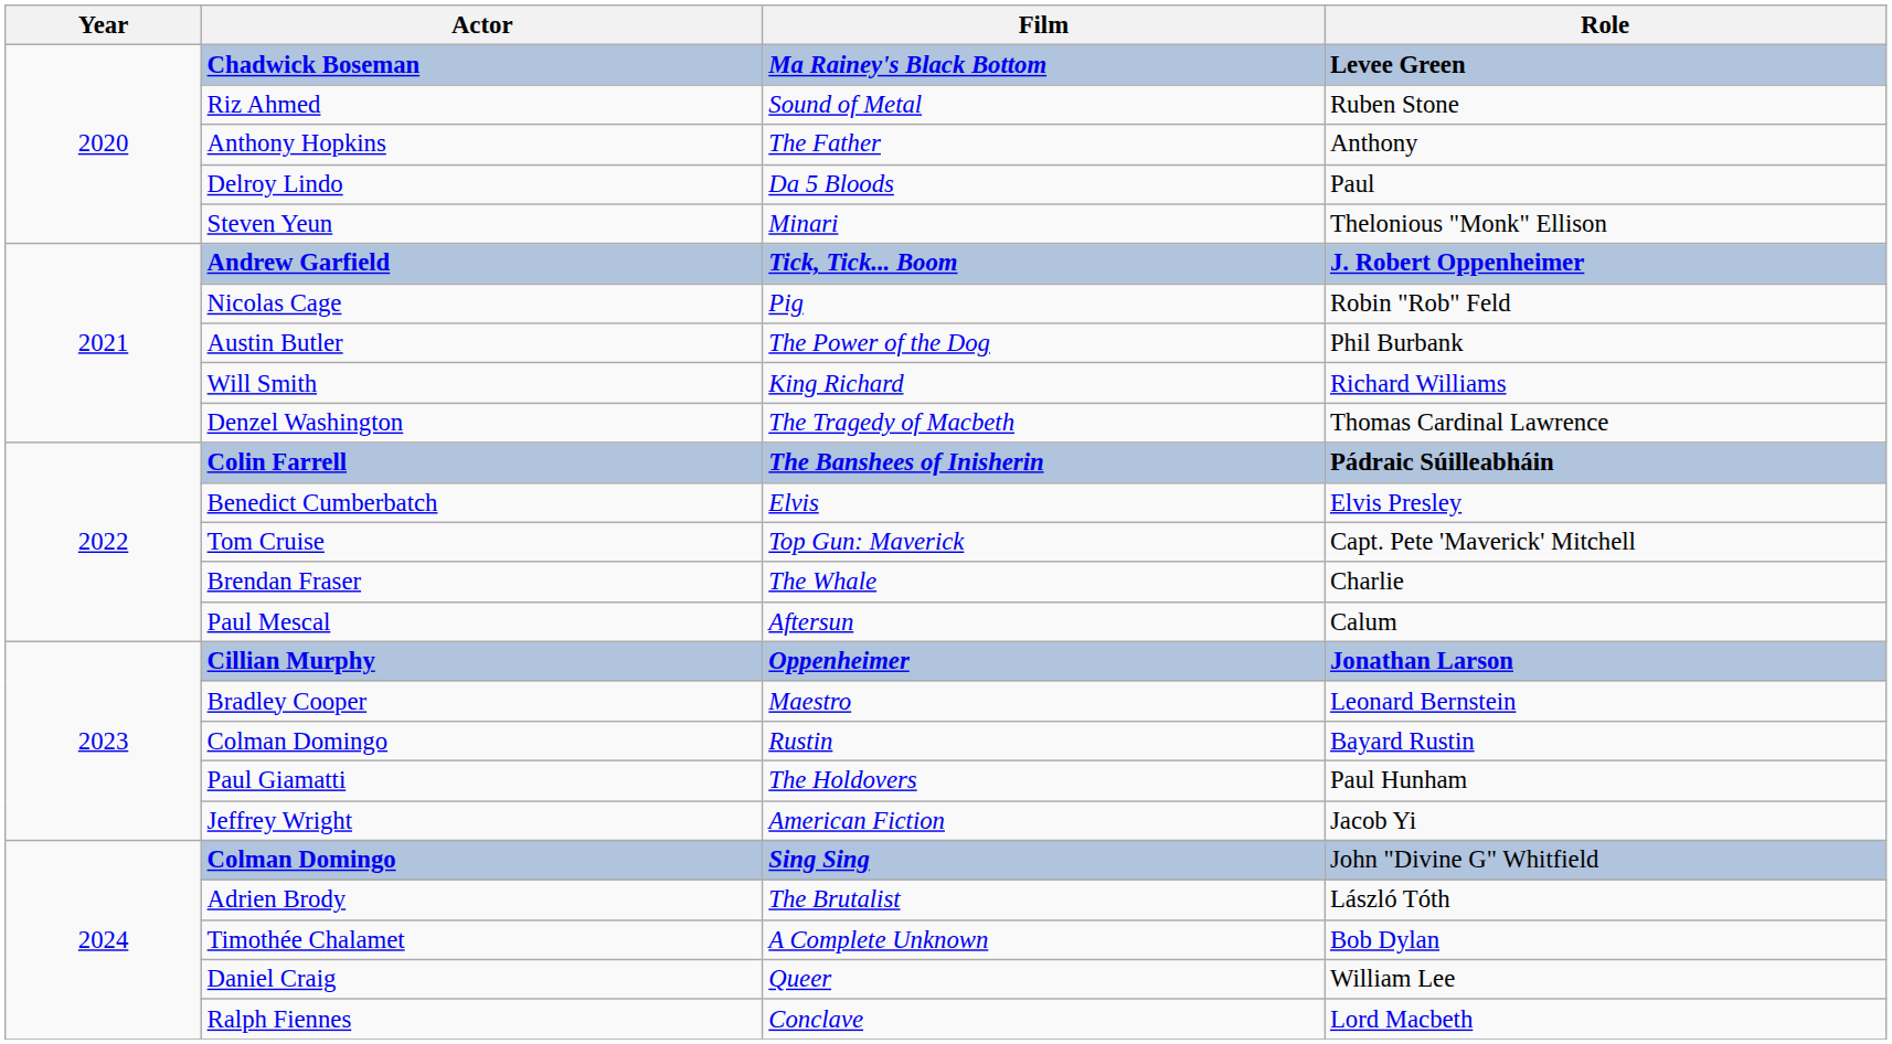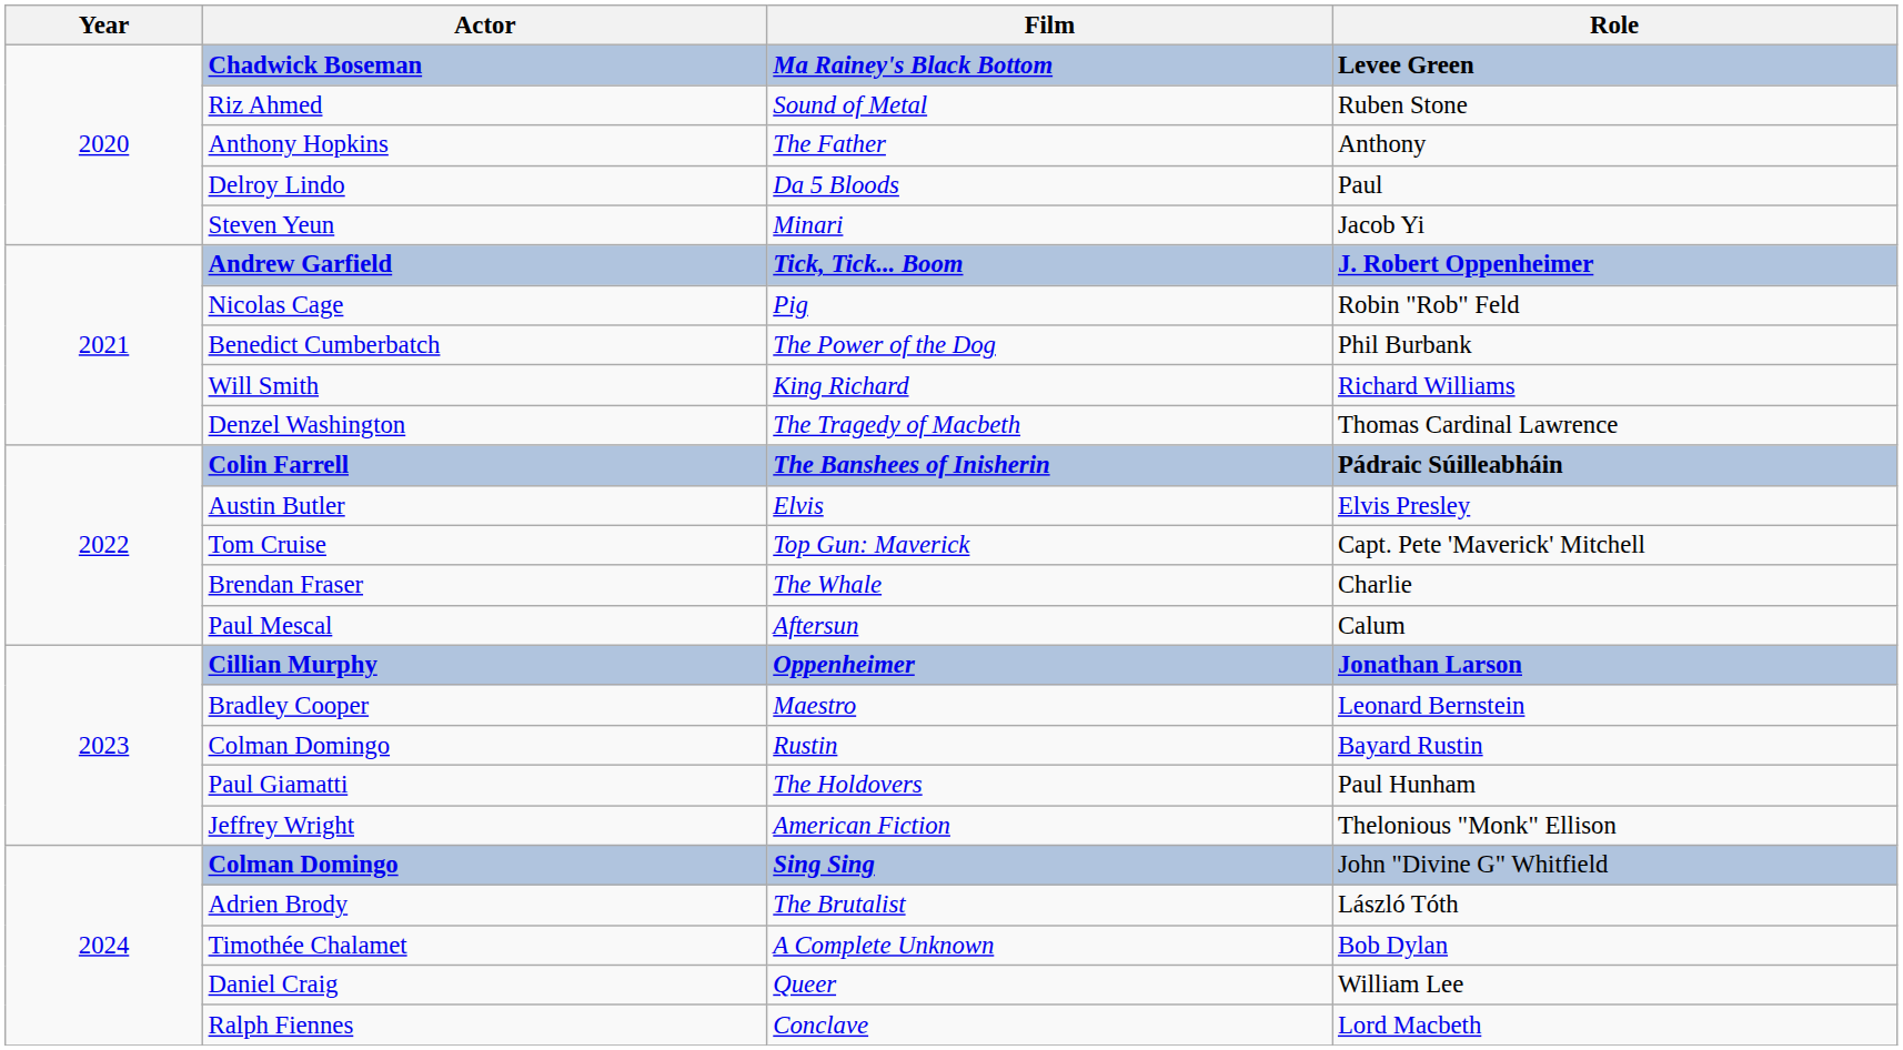 <table class="wikitable" style="width:95%;">
 <tr>
 <th width="100"><strong>Year</strong></th>
 <th width="300"><strong>Actor</strong></th>
 <th width="300"><strong>Film</strong></th>
 <th width="300"><strong>Role</strong></th>
 </tr>
 <tr>
 <td rowspan="5" style="text-align:center;"><a href='#'>2020</a></td>
 <td style="background:#B0C4DE;"><strong><a href='#'>Chadwick Boseman</a></strong></td>
 <td style="background:#B0C4DE;"><strong><em><a href='#'>Ma Rainey's Black Bottom</a></em></strong></td>
 <td style="background:#B0C4DE;"><strong>Levee Green</strong></td>
 </tr>
 <tr>
 <td><a href='#'>Riz Ahmed</a></td>
 <td><em><a href='#'>Sound of Metal</a></em></td>
 <td>Ruben Stone</td>
 </tr>
 <tr>
 <td><a href='#'>Anthony Hopkins</a></td>
 <td><em><a href='#'>The Father</a></em></td>
 <td>Anthony</td>
 </tr>
 <tr>
 <td><a href='#'>Delroy Lindo</a></td>
 <td><em><a href='#'>Da 5 Bloods</a></em></td>
 <td>Paul</td>
 </tr>
 <tr>
 <td><a href='#'>Steven Yeun</a></td>
 <td><em><a href='#'>Minari</a></em></td>
-<td>Thelonious "Monk" Ellison</td>
+<td>Jacob Yi</td>
 </tr>
 <tr>
 <td rowspan="5" style="text-align:center;"><a href='#'>2021</a></td>
 <td style="background:#B0C4DE;"><strong><a href='#'>Andrew Garfield</a></strong></td>
 <td style="background:#B0C4DE;"><strong><em><a href='#'>Tick, Tick... Boom</a></em></strong></td>
 <td style="background:#B0C4DE;"><strong><a href='#'>J. Robert Oppenheimer</a></strong></td>
 </tr>
 <tr>
 <td><a href='#'>Nicolas Cage</a></td>
 <td><em><a href='#'>Pig</a></em></td>
 <td>Robin "Rob" Feld</td>
 </tr>
 <tr>
-<td><a href='#'>Austin Butler</a></td>
+<td><a href='#'>Benedict Cumberbatch</a></td>
 <td><em><a href='#'>The Power of the Dog</a></em></td>
 <td>Phil Burbank</td>
 </tr>
 <tr>
 <td><a href='#'>Will Smith</a></td>
 <td><em><a href='#'>King Richard</a></em></td>
 <td><a href='#'>Richard Williams</a></td>
 </tr>
 <tr>
 <td><a href='#'>Denzel Washington</a></td>
 <td><em><a href='#'>The Tragedy of Macbeth</a></em></td>
 <td>Thomas Cardinal Lawrence</td>
 </tr>
 <tr>
 <td rowspan="5" style="text-align:center;"><a href='#'>2022</a></td>
 <td style="background:#B0C4DE;"><strong><a href='#'>Colin Farrell</a></strong></td>
 <td style="background:#B0C4DE;"><strong><em><a href='#'>The Banshees of Inisherin</a></em></strong></td>
 <td style="background:#B0C4DE;"><strong>Pádraic Súilleabháin</strong></td>
 </tr>
 <tr>
-<td><a href='#'>Benedict Cumberbatch</a></td>
+<td><a href='#'>Austin Butler</a></td>
 <td><em><a href='#'>Elvis</a></em></td>
 <td><a href='#'>Elvis Presley</a></td>
 </tr>
 <tr>
 <td><a href='#'>Tom Cruise</a></td>
 <td><em><a href='#'>Top Gun: Maverick</a></em></td>
 <td>Capt. Pete 'Maverick' Mitchell</td>
 </tr>
 <tr>
 <td><a href='#'>Brendan Fraser</a></td>
 <td><em><a href='#'>The Whale</a></em></td>
 <td>Charlie</td>
 </tr>
 <tr>
 <td><a href='#'>Paul Mescal</a></td>
 <td><em><a href='#'>Aftersun</a></em></td>
 <td>Calum</td>
 </tr>
 <tr>
 <td rowspan="5" style="text-align:center;"><a href='#'>2023</a></td>
 <td style="background:#B0C4DE;"><strong><a href='#'>Cillian Murphy</a></strong></td>
 <td style="background:#B0C4DE;"><strong><em><a href='#'>Oppenheimer</a></em></strong></td>
 <td style="background:#B0C4DE;"><strong><a href='#'>Jonathan Larson</a></strong></td>
 </tr>
 <tr>
 <td><a href='#'>Bradley Cooper</a></td>
 <td><em><a href='#'>Maestro</a></em></td>
 <td><a href='#'>Leonard Bernstein</a></td>
 </tr>
 <tr>
 <td><a href='#'>Colman Domingo</a></td>
 <td><em><a href='#'>Rustin</a></em></td>
 <td><a href='#'>Bayard Rustin</a></td>
 </tr>
 <tr>
 <td><a href='#'>Paul Giamatti</a></td>
 <td><em><a href='#'>The Holdovers</a></em></td>
 <td>Paul Hunham</td>
 </tr>
 <tr>
 <td><a href='#'>Jeffrey Wright</a></td>
 <td><em><a href='#'>American Fiction</a></em></td>
-<td>Jacob Yi</td>
+<td>Thelonious "Monk" Ellison</td>
 </tr>
 <tr>
 <td rowspan="5" style="text-align:center;"><a href='#'>2024</a></td>
 <td style="background:#B0C4DE;"><strong><a href='#'>Colman Domingo</a></strong></td>
 <td style="background:#B0C4DE;"><strong><em><a href='#'>Sing Sing</a></em></strong></td>
 <td style="background:#B0C4DE;">John "Divine G" Whitfield</td>
 </tr>
 <tr>
 <td><a href='#'>Adrien Brody</a></td>
 <td><em><a href='#'>The Brutalist</a></em></td>
 <td>László Tóth</td>
 </tr>
 <tr>
 <td><a href='#'>Timothée Chalamet</a></td>
 <td><em><a href='#'>A Complete Unknown</a></em></td>
 <td><a href='#'>Bob Dylan</a></td>
 </tr>
 <tr>
 <td><a href='#'>Daniel Craig</a></td>
 <td><em><a href='#'>Queer</a></em></td>
 <td>William Lee</td>
 </tr>
 <tr>
 <td><a href='#'>Ralph Fiennes</a></td>
 <td><em><a href='#'>Conclave</a></em></td>
 <td><a href='#'>Lord Macbeth</a></td>
 </tr>
 </table>
